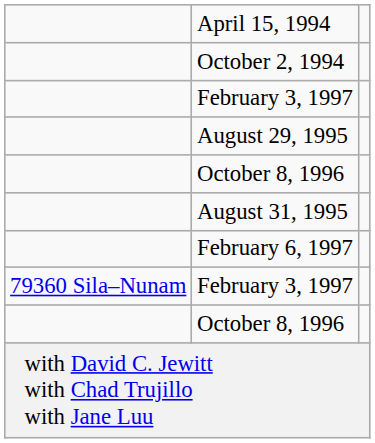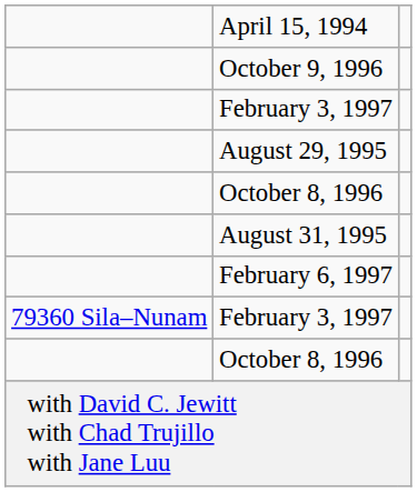 <table class="wikitable floatright" style="font-size: 0.9em;">
 <tr>
 <td></td>
 <td>April 15, 1994</td>
 <td> </td>
 </tr>
 <tr>
 <td></td>
-<td>October 2, 1994</td>
+<td>October 9, 1996</td>
 <td> </td>
 </tr>
 <tr>
 <td></td>
 <td>February 3, 1997</td>
 <td> </td>
 </tr>
 <tr>
 <td></td>
 <td>August 29, 1995</td>
 <td> </td>
 </tr>
 <tr>
 <td></td>
 <td>October 8, 1996</td>
 <td> </td>
 </tr>
 <tr>
 <td></td>
 <td>August 31, 1995</td>
 <td> </td>
 </tr>
 <tr>
 <td></td>
 <td>February 6, 1997</td>
 <td> </td>
 </tr>
 <tr>
 <td><a href='#'>79360 Sila–Nunam</a></td>
 <td>February 3, 1997</td>
 <td> </td>
 </tr>
 <tr>
 <td></td>
 <td>October 8, 1996</td>
 <td> </td>
 </tr>
 <tr>
 <th colspan=3 style="font-weight: normal; text-align: left; padding: 4px 12px;"> with <a href='#'>David C. Jewitt</a><br> with <a href='#'>Chad Trujillo</a><br> with <a href='#'>Jane Luu</a></th>
 </tr>
 </table>
